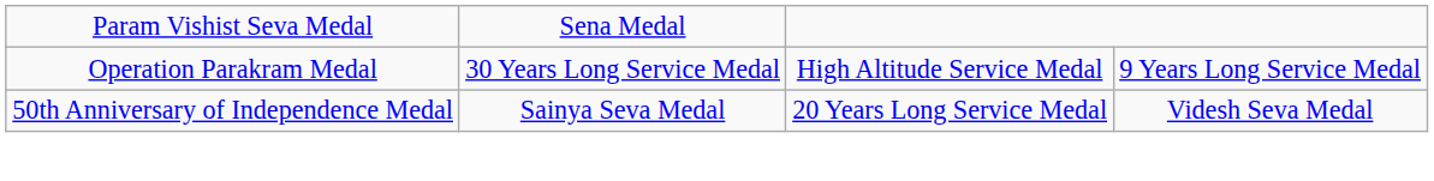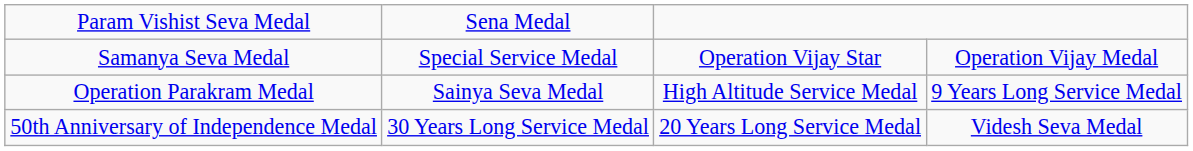 <table class="wikitable" style="margin:1em auto; text-align:center;">
 <tr>
 <td><a href='#'>Param Vishist Seva Medal</a></td>
 <td><a href='#'>Sena Medal</a></td>
 </tr>
 <tr>
+<td><a href='#'>Samanya Seva Medal</a></td>
+<td><a href='#'>Special Service Medal</a></td>
+<td><a href='#'>Operation Vijay Star</a></td>
+<td><a href='#'>Operation Vijay Medal</a></td>
+</tr>
+<tr>
 <td><a href='#'>Operation Parakram Medal</a></td>
-<td><a href='#'>30 Years Long Service Medal</a></td>
+<td><a href='#'>Sainya Seva Medal</a></td>
 <td><a href='#'>High Altitude Service Medal</a></td>
 <td><a href='#'>9 Years Long Service Medal</a></td>
 </tr>
 <tr>
 <td><a href='#'>50th Anniversary of Independence Medal</a></td>
-<td><a href='#'>Sainya Seva Medal</a></td>
+<td><a href='#'>30 Years Long Service Medal</a></td>
 <td><a href='#'>20 Years Long Service Medal</a></td>
 <td><a href='#'>Videsh Seva Medal</a></td>
 </tr>
 </table>
